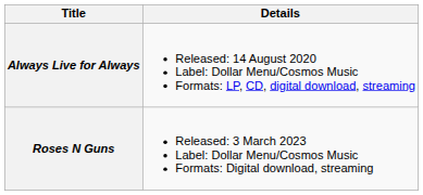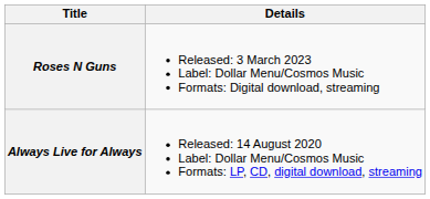 <table class="wikitable plainrowheaders" style="text-align:center;">
 <tr>
 <th scope="col">Title</th>
 <th scope="col">Details</th>
 </tr>
 <tr>
+<th scope="row"><em>Roses N Guns</em></th>
+<td style="text-align:left;"><br><ul><li>Released: 3 March 2023</li><li>Label: Dollar Menu/Cosmos Music</li><li>Formats: Digital download, streaming</li></ul></td>
+</tr>
+<tr>
 <th scope="row"><em>Always Live for Always</em></th>
 <td style="text-align:left;"><br><ul><li>Released: 14 August 2020</li><li>Label: Dollar Menu/Cosmos Music</li><li>Formats: <a href='#'>LP</a>, <a href='#'>CD</a>, <a href='#'>digital download</a>, <a href='#'>streaming</a></li></ul></td>
 </tr>
-<tr>
-<th scope="row"><em>Roses N Guns</em></th>
-<td style="text-align:left;"><br><ul><li>Released: 3 March 2023</li><li>Label: Dollar Menu/Cosmos Music</li><li>Formats: Digital download, streaming</li></ul></td>
-</tr>
 </table>
